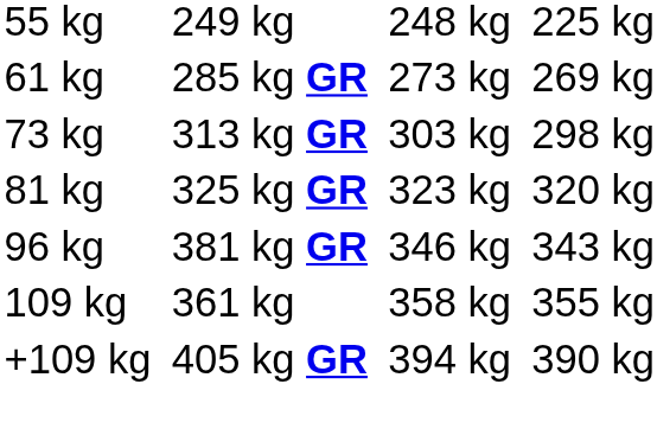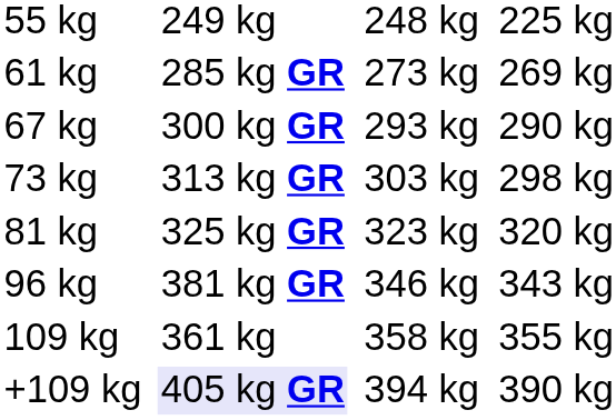 <table>
 <tr>
 <td>55 kg<br></td>
 <td></td>
 <td>249 kg</td>
 <td></td>
 <td>248 kg</td>
 <td></td>
 <td>225 kg</td>
 </tr>
 <tr>
 <td>61 kg<br></td>
 <td></td>
 <td>285 kg <strong><a href='#'>GR</a></strong></td>
 <td></td>
 <td>273 kg</td>
 <td></td>
 <td>269 kg</td>
+</tr>
+<tr>
+<td>67 kg<br></td>
+<td></td>
+<td>300 kg <strong><a href='#'>GR</a></strong></td>
+<td></td>
+<td>293 kg</td>
+<td></td>
+<td>290 kg</td>
 </tr>
 <tr>
 <td>73 kg<br></td>
 <td></td>
 <td>313 kg <strong><a href='#'>GR</a></strong></td>
 <td></td>
 <td>303 kg</td>
 <td></td>
 <td>298 kg</td>
 </tr>
 <tr>
 <td>81 kg<br></td>
 <td></td>
 <td>325 kg <strong><a href='#'>GR</a></strong></td>
 <td></td>
 <td>323 kg</td>
 <td></td>
 <td>320 kg</td>
 </tr>
 <tr>
 <td>96 kg<br></td>
 <td></td>
 <td>381 kg <strong><a href='#'>GR</a></strong></td>
 <td></td>
 <td>346 kg</td>
 <td></td>
 <td>343 kg</td>
 </tr>
 <tr>
 <td>109 kg<br></td>
 <td></td>
 <td>361 kg</td>
 <td></td>
 <td>358 kg</td>
 <td></td>
 <td>355 kg</td>
 </tr>
 <tr>
 <td>+109 kg<br></td>
 <td></td>
-<td>405 kg <strong><a href='#'>GR</a></strong></td>
+<td style="background: lavender;">405 kg <strong><a href='#'>GR</a></strong></td>
 <td></td>
 <td>394 kg</td>
 <td></td>
 <td>390 kg</td>
 </tr>
 </table>
